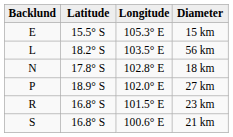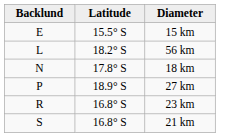 <table class="wikitable">
 <tr>
 <th width="25%" style="background:#eeeeee;">Backlund</th>
 <th width="25%" style="background:#eeeeee;">Latitude</th>
-<th width="25%" style="background:#eeeeee;">Longitude</th>
 <th width="25%" style="background:#eeeeee;">Diameter</th>
 </tr>
 <tr>
 <td align="center">E</td>
 <td align="center">15.5° S</td>
-<td align="center">105.3° E</td>
 <td align="center">15 km</td>
 </tr>
 <tr>
 <td align="center">L</td>
 <td align="center">18.2° S</td>
-<td align="center">103.5° E</td>
 <td align="center">56 km</td>
 </tr>
 <tr>
 <td align="center">N</td>
 <td align="center">17.8° S</td>
-<td align="center">102.8° E</td>
 <td align="center">18 km</td>
 </tr>
 <tr>
 <td align="center">P</td>
 <td align="center">18.9° S</td>
-<td align="center">102.0° E</td>
 <td align="center">27 km</td>
 </tr>
 <tr>
 <td align="center">R</td>
 <td align="center">16.8° S</td>
-<td align="center">101.5° E</td>
 <td align="center">23 km</td>
 </tr>
 <tr>
 <td align="center">S</td>
 <td align="center">16.8° S</td>
-<td align="center">100.6° E</td>
 <td align="center">21 km</td>
 </tr>
 </table>
